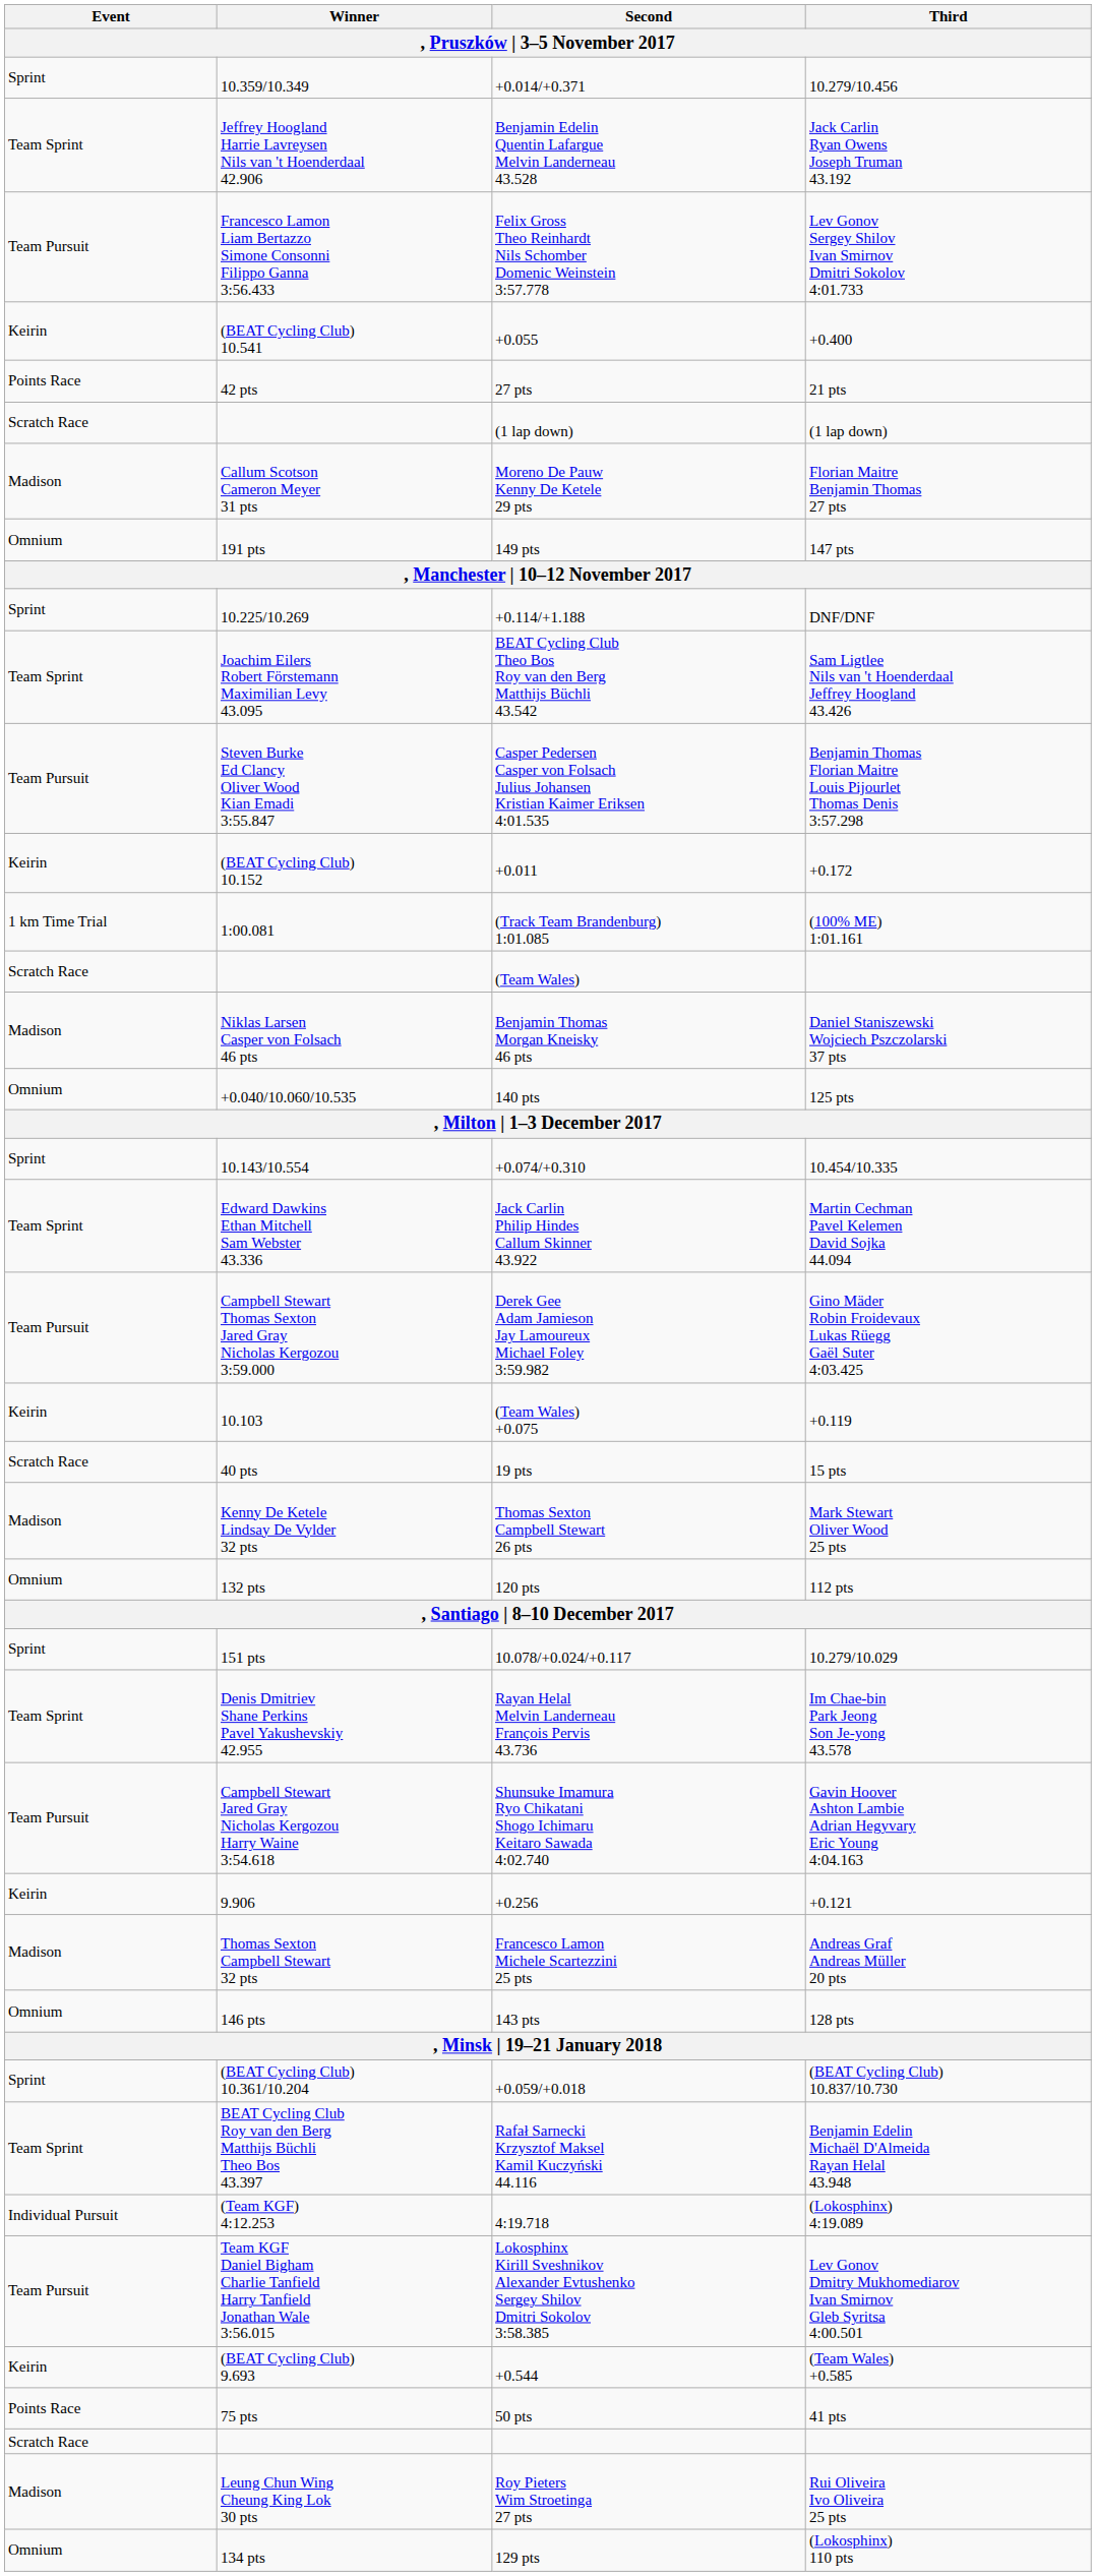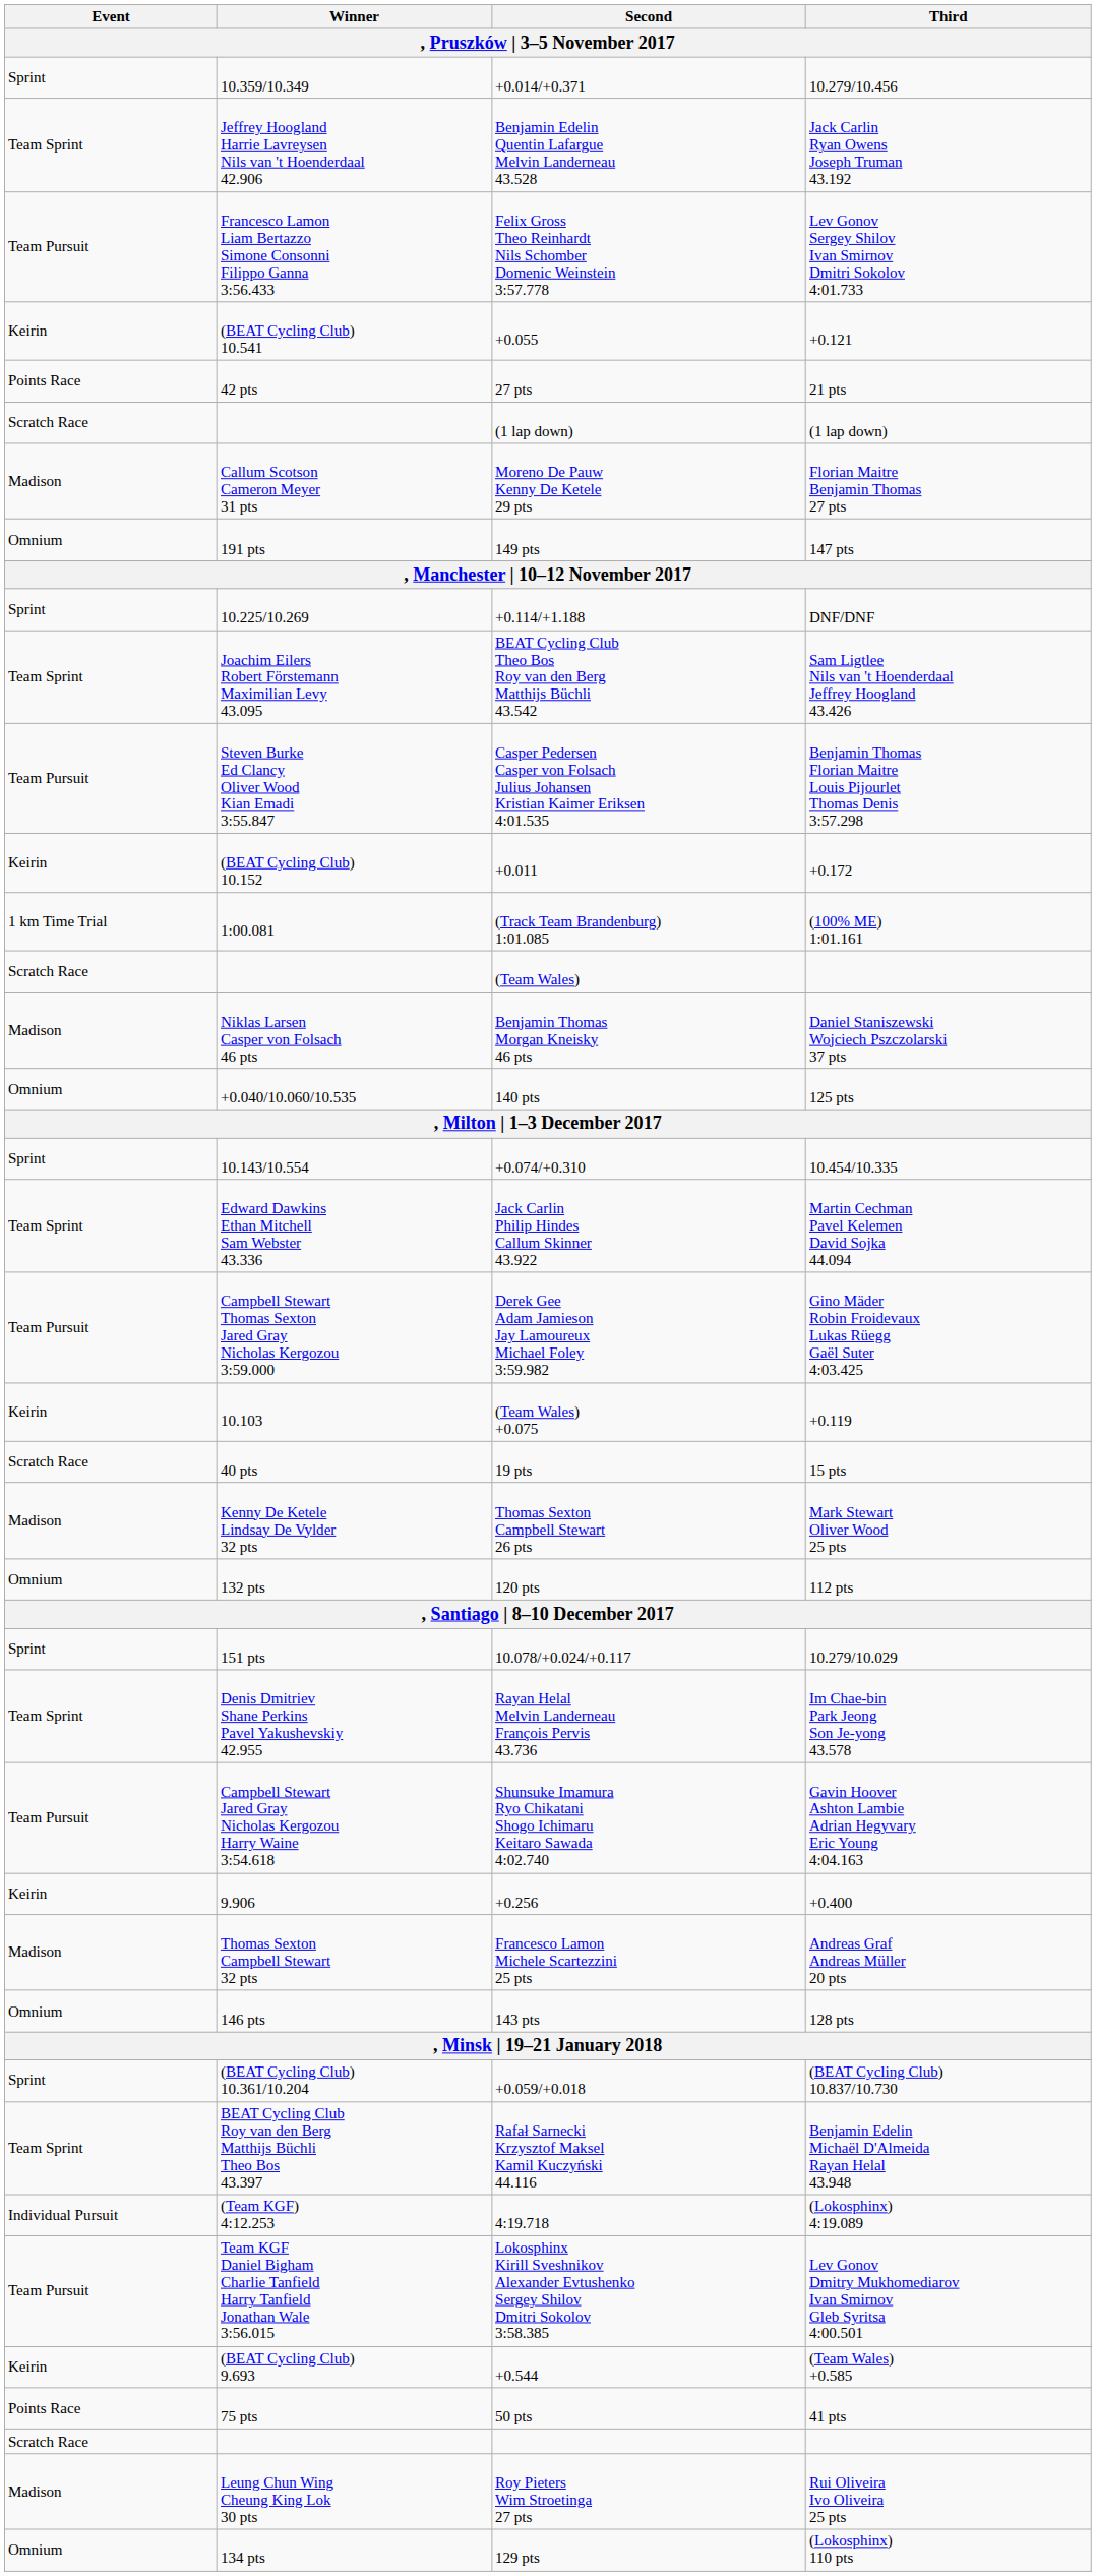 <table class="wikitable"  style="width:90%;">
 <tr>
 <th>Event</th>
 <th>Winner</th>
 <th>Second</th>
 <th>Third</th>
 </tr>
 <tr>
 <th colspan=4><big>, <a href='#'>Pruszków</a> | 3–5 November 2017</big></th>
 </tr>
 <tr>
 <td>Sprint<br><em><small></small></em></td>
 <td><br>10.359/10.349</td>
 <td><br>+0.014/+0.371</td>
 <td><br>10.279/10.456</td>
 </tr>
 <tr>
 <td>Team Sprint<br><em><small></small></em></td>
 <td><br><a href='#'>Jeffrey Hoogland</a><br><a href='#'>Harrie Lavreysen</a><br><a href='#'>Nils van 't Hoenderdaal</a><br>42.906</td>
 <td><br><a href='#'>Benjamin Edelin</a><br><a href='#'>Quentin Lafargue</a><br><a href='#'>Melvin Landerneau</a><br>43.528</td>
 <td><br><a href='#'>Jack Carlin</a><br><a href='#'>Ryan Owens</a><br><a href='#'>Joseph Truman</a><br>43.192</td>
 </tr>
 <tr>
 <td>Team Pursuit<br><em><small></small></em></td>
 <td><br><a href='#'>Francesco Lamon</a><br><a href='#'>Liam Bertazzo</a><br><a href='#'>Simone Consonni</a><br><a href='#'>Filippo Ganna</a><br>3:56.433</td>
 <td><br><a href='#'>Felix Gross</a><br><a href='#'>Theo Reinhardt</a><br><a href='#'>Nils Schomber</a><br><a href='#'>Domenic Weinstein</a><br>3:57.778</td>
 <td><br><a href='#'>Lev Gonov</a><br><a href='#'>Sergey Shilov</a><br><a href='#'>Ivan Smirnov</a><br><a href='#'>Dmitri Sokolov</a><br>4:01.733</td>
 </tr>
 <tr>
 <td>Keirin<br><em><small></small></em></td>
 <td><br>(<a href='#'>BEAT Cycling Club</a>)<br>10.541</td>
 <td><br>+0.055</td>
-<td><br>+0.400</td>
+<td><br>+0.121</td>
 </tr>
 <tr>
 <td>Points Race<br><em><small></small></em></td>
 <td><br>42 pts</td>
 <td><br>27 pts</td>
 <td><br>21 pts</td>
 </tr>
 <tr>
 <td>Scratch Race<br><em><small></small></em></td>
 <td></td>
 <td><br>(1 lap down)</td>
 <td><br>(1 lap down)</td>
 </tr>
 <tr>
 <td>Madison<br><em><small></small></em></td>
 <td><br><a href='#'>Callum Scotson</a><br><a href='#'>Cameron Meyer</a><br>31 pts</td>
 <td><br><a href='#'>Moreno De Pauw</a><br><a href='#'>Kenny De Ketele</a><br>29 pts</td>
 <td><br><a href='#'>Florian Maitre</a><br><a href='#'>Benjamin Thomas</a><br>27 pts</td>
 </tr>
 <tr>
 <td>Omnium<br><em><small></small></em></td>
 <td><br>191 pts</td>
 <td><br>149 pts</td>
 <td><br>147 pts</td>
 </tr>
 <tr>
 <th colspan=4><big>, <a href='#'>Manchester</a> | 10–12 November 2017</big></th>
 </tr>
 <tr>
 <td>Sprint<br><em><small></small></em></td>
 <td><br>10.225/10.269</td>
 <td><br>+0.114/+1.188</td>
 <td><br>DNF/DNF</td>
 </tr>
 <tr>
 <td>Team Sprint<br><em><small></small></em></td>
 <td><br><a href='#'>Joachim Eilers</a><br><a href='#'>Robert Förstemann</a><br><a href='#'>Maximilian Levy</a><br>43.095</td>
 <td><a href='#'>BEAT Cycling Club</a><br><a href='#'>Theo Bos</a><br><a href='#'>Roy van den Berg</a><br><a href='#'>Matthijs Büchli</a><br>43.542</td>
 <td><br><a href='#'>Sam Ligtlee</a><br><a href='#'>Nils van 't Hoenderdaal</a><br><a href='#'>Jeffrey Hoogland</a><br>43.426</td>
 </tr>
 <tr>
 <td>Team Pursuit<br><em><small></small></em></td>
 <td><br><a href='#'>Steven Burke</a><br><a href='#'>Ed Clancy</a><br><a href='#'>Oliver Wood</a><br><a href='#'>Kian Emadi</a><br>3:55.847</td>
 <td><br><a href='#'>Casper Pedersen</a><br><a href='#'>Casper von Folsach</a><br><a href='#'>Julius Johansen</a><br><a href='#'>Kristian Kaimer Eriksen</a><br>4:01.535</td>
 <td><br><a href='#'>Benjamin Thomas</a><br><a href='#'>Florian Maitre</a><br><a href='#'>Louis Pijourlet</a><br><a href='#'>Thomas Denis</a><br>3:57.298</td>
 </tr>
 <tr>
 <td>Keirin<br><em><small></small></em></td>
 <td><br>(<a href='#'>BEAT Cycling Club</a>)<br>10.152</td>
 <td><br>+0.011</td>
 <td><br>+0.172</td>
 </tr>
 <tr>
 <td>1 km Time Trial<br><em><small></small></em></td>
 <td><br>1:00.081</td>
 <td><br>(<a href='#'>Track Team Brandenburg</a>)<br>1:01.085</td>
 <td><br>(<a href='#'>100% ME</a>)<br>1:01.161</td>
 </tr>
 <tr>
 <td>Scratch Race<br><em><small></small></em></td>
 <td></td>
 <td><br>(<a href='#'>Team Wales</a>)</td>
 <td></td>
 </tr>
 <tr>
 <td>Madison<br><em><small></small></em></td>
 <td><br><a href='#'>Niklas Larsen</a><br><a href='#'>Casper von Folsach</a><br>46 pts</td>
 <td><br><a href='#'>Benjamin Thomas</a><br><a href='#'>Morgan Kneisky</a><br>46 pts</td>
 <td><br><a href='#'>Daniel Staniszewski</a><br><a href='#'>Wojciech Pszczolarski</a><br>37 pts</td>
 </tr>
 <tr>
 <td>Omnium<br><em><small></small></em></td>
 <td><br>+0.040/10.060/10.535</td>
 <td><br>140 pts</td>
 <td><br>125 pts</td>
 </tr>
 <tr>
 <th colspan=4><big>, <a href='#'>Milton</a> | 1–3 December 2017</big></th>
 </tr>
 <tr>
 <td>Sprint<br><em><small></small></em></td>
 <td><br>10.143/10.554</td>
 <td><br>+0.074/+0.310</td>
 <td><br>10.454/10.335</td>
 </tr>
 <tr>
 <td>Team Sprint<br><em><small></small></em></td>
 <td><br><a href='#'>Edward Dawkins</a><br><a href='#'>Ethan Mitchell</a><br><a href='#'>Sam Webster</a><br>43.336</td>
 <td><br><a href='#'>Jack Carlin</a><br><a href='#'>Philip Hindes</a><br><a href='#'>Callum Skinner</a><br>43.922</td>
 <td><br><a href='#'>Martin Cechman</a><br><a href='#'>Pavel Kelemen</a><br><a href='#'>David Sojka</a><br>44.094</td>
 </tr>
 <tr>
 <td>Team Pursuit<br><em><small></small></em></td>
 <td><br><a href='#'>Campbell Stewart</a><br><a href='#'>Thomas Sexton</a><br><a href='#'>Jared Gray</a><br><a href='#'>Nicholas Kergozou</a><br>3:59.000</td>
 <td><br><a href='#'>Derek Gee</a><br><a href='#'>Adam Jamieson</a><br><a href='#'>Jay Lamoureux</a><br><a href='#'>Michael Foley</a><br>3:59.982</td>
 <td><br><a href='#'>Gino Mäder</a><br><a href='#'>Robin Froidevaux</a><br><a href='#'>Lukas Rüegg</a><br><a href='#'>Gaël Suter</a><br>4:03.425</td>
 </tr>
 <tr>
 <td>Keirin<br><em><small></small></em></td>
 <td><br>10.103</td>
 <td><br>(<a href='#'>Team Wales</a>)<br>+0.075</td>
 <td><br>+0.119</td>
 </tr>
 <tr>
 <td>Scratch Race<br><em><small></small></em></td>
 <td><br>40 pts</td>
 <td><br>19 pts</td>
 <td><br>15 pts</td>
 </tr>
 <tr>
 <td>Madison<br><em><small></small></em></td>
 <td><br><a href='#'>Kenny De Ketele</a><br><a href='#'>Lindsay De Vylder</a><br>32 pts</td>
 <td><br><a href='#'>Thomas Sexton</a><br><a href='#'>Campbell Stewart</a><br>26 pts</td>
 <td><br><a href='#'>Mark Stewart</a><br><a href='#'>Oliver Wood</a><br>25 pts</td>
 </tr>
 <tr>
 <td>Omnium<br><em><small></small></em></td>
 <td><br>132 pts</td>
 <td><br>120 pts</td>
 <td><br>112 pts</td>
 </tr>
 <tr>
 <th colspan=4><big>, <a href='#'>Santiago</a> | 8–10 December 2017</big></th>
 </tr>
 <tr>
 <td>Sprint<br><em><small></small></em></td>
 <td><br>151 pts</td>
 <td><br>10.078/+0.024/+0.117</td>
 <td><br>10.279/10.029</td>
 </tr>
 <tr>
 <td>Team Sprint<br><em><small></small></em></td>
 <td><br><a href='#'>Denis Dmitriev</a><br><a href='#'>Shane Perkins</a><br><a href='#'>Pavel Yakushevskiy</a><br>42.955</td>
 <td><br><a href='#'>Rayan Helal</a><br><a href='#'>Melvin Landerneau</a><br><a href='#'>François Pervis</a><br>43.736</td>
 <td><br><a href='#'>Im Chae-bin</a><br><a href='#'>Park Jeong</a><br><a href='#'>Son Je-yong</a><br>43.578</td>
 </tr>
 <tr>
 <td>Team Pursuit<br><em><small></small></em></td>
 <td><br><a href='#'>Campbell Stewart</a><br><a href='#'>Jared Gray</a><br><a href='#'>Nicholas Kergozou</a><br><a href='#'>Harry Waine</a><br>3:54.618</td>
 <td><br><a href='#'>Shunsuke Imamura</a><br><a href='#'>Ryo Chikatani</a><br><a href='#'>Shogo Ichimaru</a><br><a href='#'>Keitaro Sawada</a><br>4:02.740</td>
 <td><br><a href='#'>Gavin Hoover</a><br><a href='#'>Ashton Lambie</a><br><a href='#'>Adrian Hegyvary</a><br><a href='#'>Eric Young</a><br>4:04.163</td>
 </tr>
 <tr>
 <td>Keirin<br><em><small></small></em></td>
 <td><br>9.906</td>
 <td><br>+0.256</td>
-<td><br>+0.121</td>
+<td><br>+0.400</td>
 </tr>
 <tr>
 <td>Madison<br><em><small></small></em></td>
 <td><br><a href='#'>Thomas Sexton</a><br><a href='#'>Campbell Stewart</a><br>32 pts</td>
 <td><br><a href='#'>Francesco Lamon</a><br><a href='#'>Michele Scartezzini</a><br>25 pts</td>
 <td><br><a href='#'>Andreas Graf</a><br><a href='#'>Andreas Müller</a><br>20 pts</td>
 </tr>
 <tr>
 <td>Omnium<br><em><small></small></em></td>
 <td><br>146 pts</td>
 <td><br>143 pts</td>
 <td><br>128 pts</td>
 </tr>
 <tr>
 <th colspan=4><big>, <a href='#'>Minsk</a> | 19–21 January 2018</big></th>
 </tr>
 <tr>
 <td>Sprint<br><em><small></small></em></td>
 <td> (<a href='#'>BEAT Cycling Club</a>)<br>10.361/10.204</td>
 <td><br>+0.059/+0.018</td>
 <td> (<a href='#'>BEAT Cycling Club</a>)<br>10.837/10.730</td>
 </tr>
 <tr>
 <td>Team Sprint<br><em><small></small></em></td>
 <td><a href='#'>BEAT Cycling Club</a><br><a href='#'>Roy van den Berg</a><br><a href='#'>Matthijs Büchli</a><br><a href='#'>Theo Bos</a><br>43.397</td>
 <td><br><a href='#'>Rafał Sarnecki</a><br><a href='#'>Krzysztof Maksel</a><br><a href='#'>Kamil Kuczyński</a><br>44.116</td>
 <td><br><a href='#'>Benjamin Edelin</a><br><a href='#'>Michaël D'Almeida</a><br><a href='#'>Rayan Helal</a><br>43.948</td>
 </tr>
 <tr>
 <td>Individual Pursuit<br><em><small></small></em></td>
 <td> (<a href='#'>Team KGF</a>)<br>4:12.253</td>
 <td><br>4:19.718</td>
 <td> (<a href='#'>Lokosphinx</a>)<br>4:19.089</td>
 </tr>
 <tr>
 <td>Team Pursuit<br><em><small></small></em></td>
 <td><a href='#'>Team KGF</a><br><a href='#'>Daniel Bigham</a><br><a href='#'>Charlie Tanfield</a><br><a href='#'>Harry Tanfield</a><br><a href='#'>Jonathan Wale</a><br>3:56.015</td>
 <td><a href='#'>Lokosphinx</a><br><a href='#'>Kirill Sveshnikov</a><br><a href='#'>Alexander Evtushenko</a><br><a href='#'>Sergey Shilov</a><br><a href='#'>Dmitri Sokolov</a><br>3:58.385</td>
 <td><br><a href='#'>Lev Gonov</a><br><a href='#'>Dmitry Mukhomediarov</a><br><a href='#'>Ivan Smirnov</a><br><a href='#'>Gleb Syritsa</a><br>4:00.501</td>
 </tr>
 <tr>
 <td>Keirin<br><em><small></small></em></td>
 <td> (<a href='#'>BEAT Cycling Club</a>)<br>9.693</td>
 <td><br>+0.544</td>
 <td> (<a href='#'>Team Wales</a>)<br>+0.585</td>
 </tr>
 <tr>
 <td>Points Race<br><em><small></small></em></td>
 <td><br>75 pts</td>
 <td><br>50 pts</td>
 <td><br>41 pts</td>
 </tr>
 <tr>
 <td>Scratch Race<br><em><small></small></em></td>
 <td><br></td>
 <td><br></td>
 <td><br></td>
 </tr>
 <tr>
 <td>Madison<br><em><small></small></em></td>
 <td><br><a href='#'>Leung Chun Wing</a><br><a href='#'>Cheung King Lok</a><br>30 pts</td>
 <td><br><a href='#'>Roy Pieters</a><br><a href='#'>Wim Stroetinga</a><br>27 pts</td>
 <td><br><a href='#'>Rui Oliveira</a><br><a href='#'>Ivo Oliveira</a><br>25 pts</td>
 </tr>
 <tr>
 <td>Omnium<br><em><small></small></em></td>
 <td><br>134 pts</td>
 <td><br>129 pts</td>
 <td> (<a href='#'>Lokosphinx</a>)<br>110 pts</td>
 </tr>
 </table>
